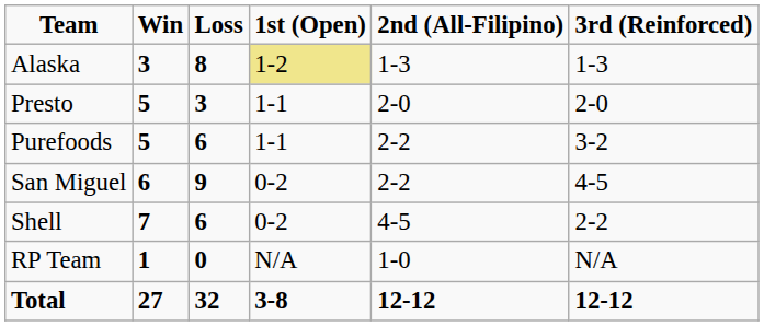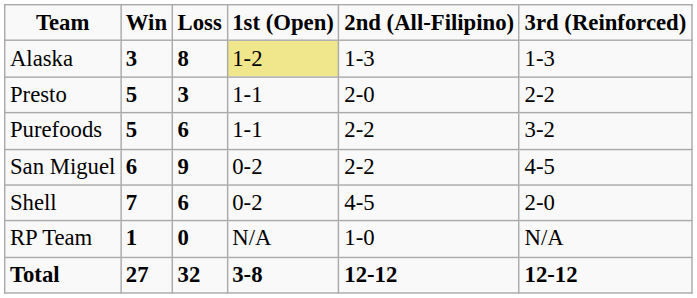 <table class=wikitable sortable>
 <tr align=center>
 <td><strong>Team</strong></td>
 <td><strong>Win</strong></td>
 <td><strong>Loss</strong></td>
 <td><strong>1st (Open)</strong></td>
 <td><strong>2nd (All-Filipino)</strong></td>
 <td><strong>3rd (Reinforced)</strong></td>
 </tr>
 <tr>
 <td>Alaska</td>
 <td><strong>3</strong></td>
 <td><strong>8</strong></td>
 <td style="background: khaki;">1-2</td>
 <td>1-3</td>
 <td>1-3</td>
 </tr>
 <tr>
 <td>Presto</td>
 <td><strong>5</strong></td>
 <td><strong>3</strong></td>
 <td>1-1</td>
 <td>2-0</td>
-<td>2-0</td>
+<td>2-2</td>
 </tr>
 <tr>
 <td>Purefoods</td>
 <td><strong>5</strong></td>
 <td><strong>6</strong></td>
 <td>1-1</td>
 <td>2-2</td>
 <td>3-2</td>
 </tr>
 <tr>
 <td>San Miguel</td>
 <td><strong>6</strong></td>
 <td><strong>9</strong></td>
 <td>0-2</td>
 <td>2-2</td>
 <td>4-5</td>
 </tr>
 <tr>
 <td>Shell</td>
 <td><strong>7</strong></td>
 <td><strong>6</strong></td>
 <td>0-2</td>
 <td>4-5</td>
-<td>2-2</td>
+<td>2-0</td>
 </tr>
 <tr>
 <td>RP Team</td>
 <td><strong>1</strong></td>
 <td><strong>0</strong></td>
 <td>N/A</td>
 <td>1-0</td>
 <td>N/A</td>
 </tr>
 <tr>
 <td><strong>Total</strong></td>
 <td><strong>27</strong></td>
 <td><strong>32</strong></td>
 <td><strong>3-8</strong></td>
 <td><strong>12-12</strong></td>
 <td><strong>12-12</strong></td>
 </tr>
 </table>
